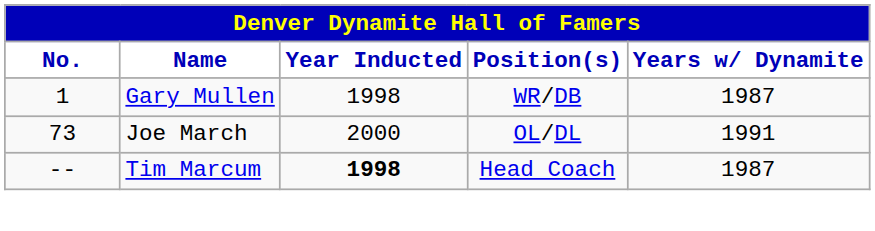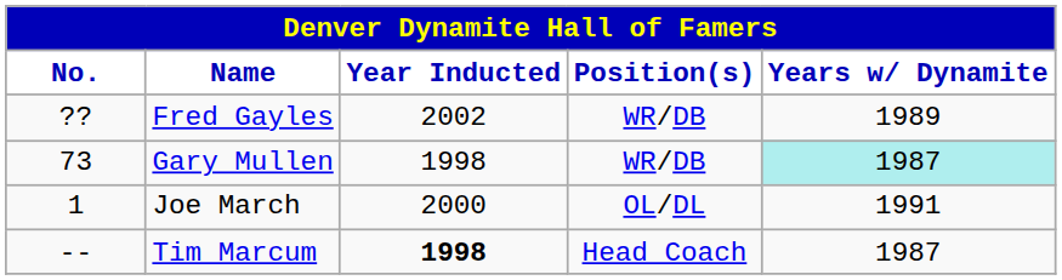 <table class="wikitable sortable">
 <tr>
 <td colspan="5" style= "background: #0000B8; color: yellow" align="center"><strong>Denver Dynamite Hall of Famers</strong></td>
 </tr>
 <tr>
 <th width=60px style="background: white; color: #0000B8">No.</th>
 <th style="background: white; color: #0000B8">Name</th>
 <th style="background: white; color: #0000B8">Year Inducted</th>
 <th style="background: white; color: #0000B8">Position(s)</th>
 <th style="background: white; color: #0000B8">Years w/ Dynamite</th>
 </tr>
 <tr>
-<td style="text-align:center;">1</td>
+<td style="text-align:center;">??</td>
+<td><a href='#'>Fred Gayles</a></td>
+<td style="text-align:center;">2002</td>
+<td style="text-align:center;"><a href='#'>WR</a>/<a href='#'>DB</a></td>
+<td style="text-align:center;">1989</td>
+</tr>
+<tr>
+<td style="text-align:center;">73</td>
 <td><a href='#'>Gary Mullen</a></td>
 <td style="text-align:center;">1998</td>
 <td style="text-align:center;"><a href='#'>WR</a>/<a href='#'>DB</a></td>
-<td style="text-align:center;">1987</td>
+<td style="background: paleturquoise; text-align:center;">1987</td>
 </tr>
 <tr>
-<td style="text-align:center;">73</td>
+<td style="text-align:center;">1</td>
 <td>Joe March</td>
 <td style="text-align:center;">2000</td>
 <td style="text-align:center;"><a href='#'>OL</a>/<a href='#'>DL</a></td>
 <td style="text-align:center;">1991</td>
 </tr>
 <tr>
 <td style="text-align:center;">--</td>
 <td><a href='#'>Tim Marcum</a></td>
 <td style="text-align:center;"><strong>1998</strong></td>
 <td style="text-align:center;"><a href='#'>Head Coach</a></td>
 <td style="text-align:center;">1987</td>
 </tr>
 </table>
